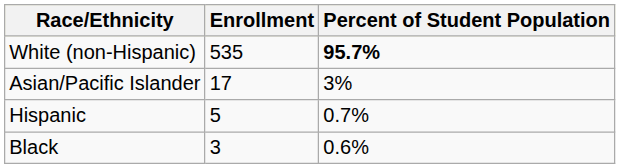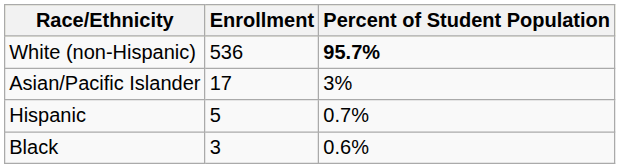 <table class="wikitable">
 <tr style="background-color:#ffffc7;">
 <th>Race/Ethnicity</th>
 <th>Enrollment</th>
 <th>Percent of Student Population</th>
 </tr>
 <tr>
 <td>White (non-Hispanic)</td>
-<td>535</td>
+<td>536</td>
 <td><strong>95.7%</strong></td>
 </tr>
 <tr>
 <td>Asian/Pacific Islander</td>
 <td>17</td>
 <td>3%</td>
 </tr>
 <tr>
 <td>Hispanic</td>
 <td>5</td>
 <td>0.7%</td>
 </tr>
 <tr>
 <td>Black</td>
 <td>3</td>
 <td>0.6%</td>
 </tr>
 </table>
